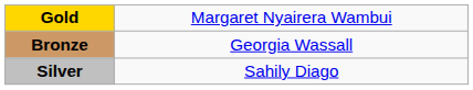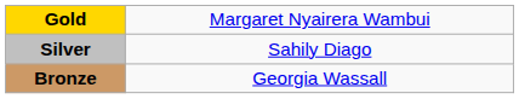 <table class="wikitable" style="text-align:center; " width="35%">
 <tr>
 <td bgcolor="gold"><strong>Gold</strong></td>
 <td><a href='#'>Margaret Nyairera Wambui</a><br>  <small><em></em></small></td>
 </tr>
 <tr>
+<td bgcolor="silver"><strong>Silver</strong></td>
+<td><a href='#'>Sahily Diago</a><br>  <small><em></em></small></td>
+</tr>
+<tr>
 <td bgcolor="CC9966"><strong>Bronze</strong></td>
 <td><a href='#'>Georgia Wassall</a><br>  <small><em></em></small></td>
 </tr>
-<tr>
-<td bgcolor="silver"><strong>Silver</strong></td>
-<td><a href='#'>Sahily Diago</a><br>  <small><em></em></small></td>
-</tr>
 </table>
